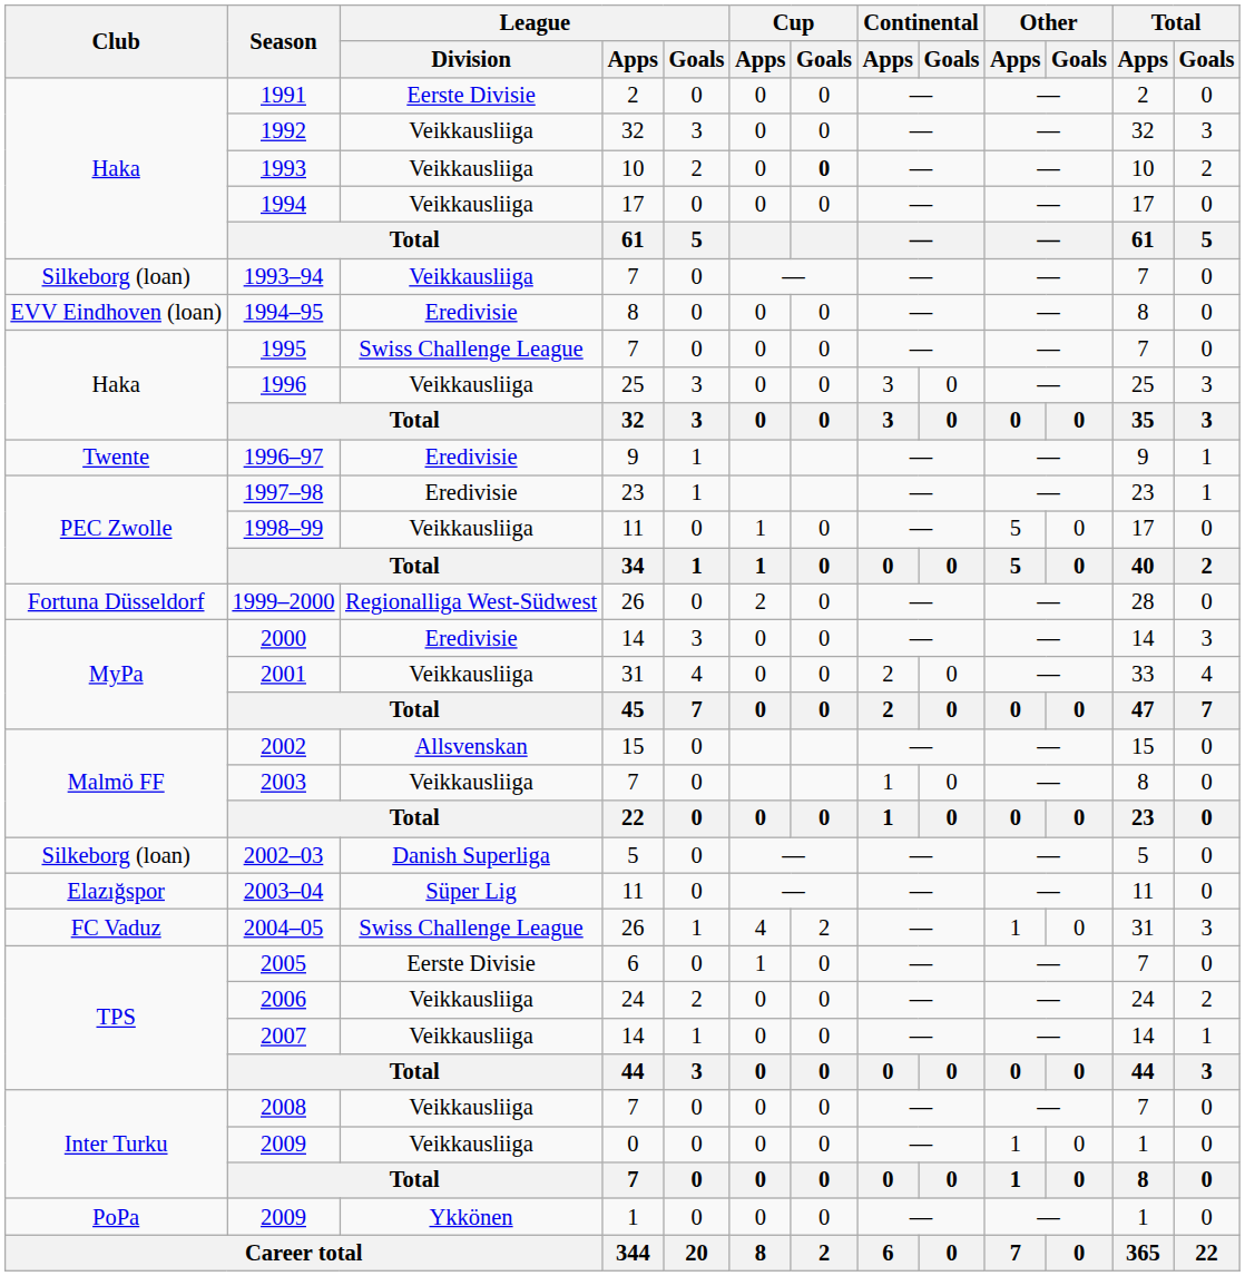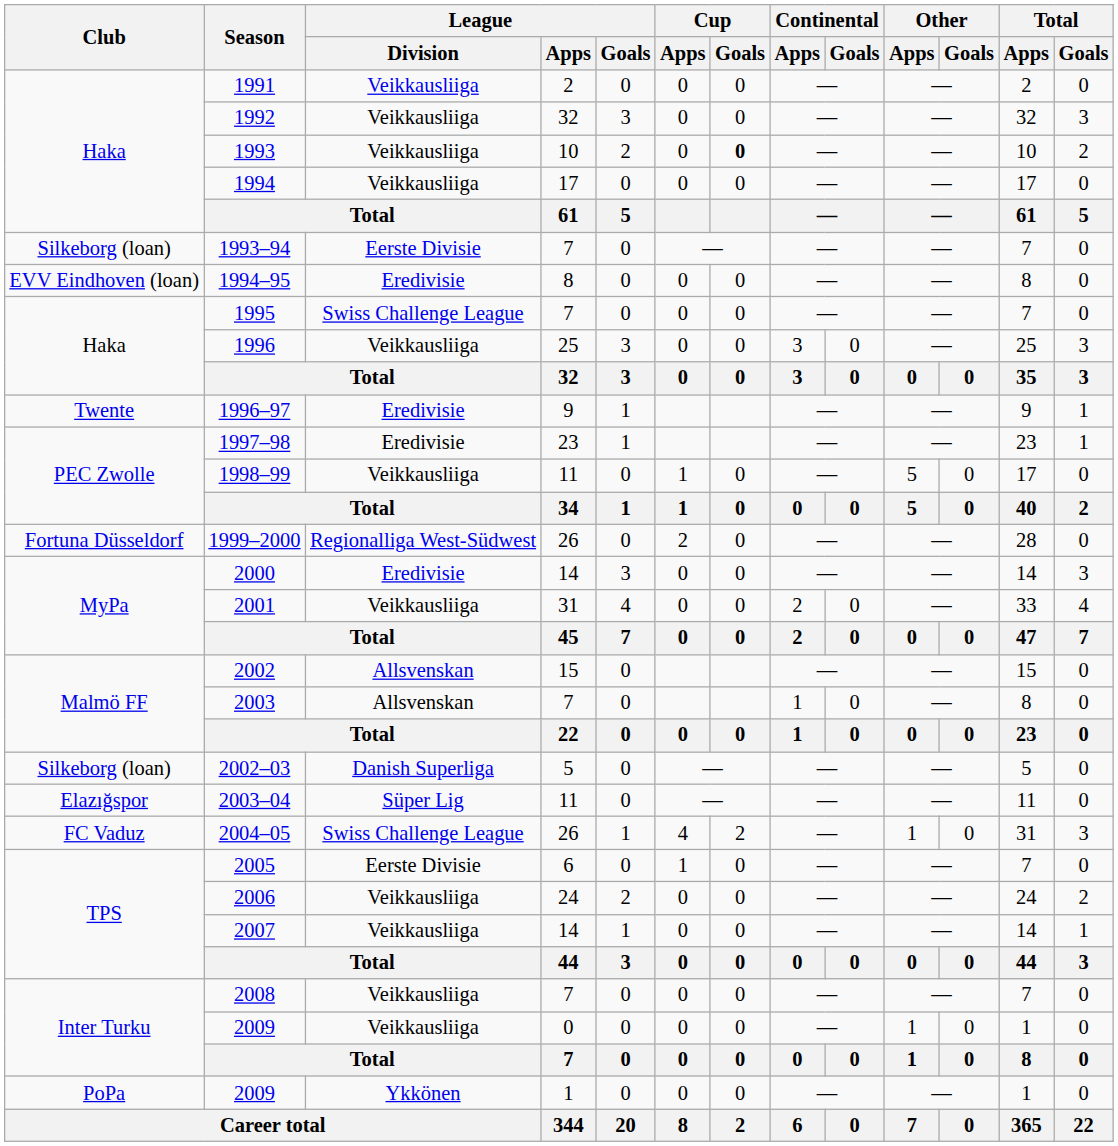 <table class="wikitable" style="text-align:center">
 <tr>
 <th rowspan="2">Club</th>
 <th rowspan="2">Season</th>
 <th colspan="3">League</th>
 <th colspan="2">Cup</th>
 <th colspan="2">Continental</th>
 <th colspan="2">Other</th>
 <th colspan="2">Total</th>
 </tr>
 <tr>
 <th>Division</th>
 <th>Apps</th>
 <th>Goals</th>
 <th>Apps</th>
 <th>Goals</th>
 <th>Apps</th>
 <th>Goals</th>
 <th>Apps</th>
 <th>Goals</th>
 <th>Apps</th>
 <th>Goals</th>
 </tr>
 <tr>
 <td rowspan="5"><a href='#'>Haka</a></td>
 <td><a href='#'>1991</a></td>
-<td><a href='#'>Eerste Divisie</a></td>
+<td><a href='#'>Veikkausliiga</a></td>
 <td>2</td>
 <td>0</td>
 <td>0</td>
 <td>0</td>
 <td colspan="2">—</td>
 <td colspan="2">—</td>
 <td>2</td>
 <td>0</td>
 </tr>
 <tr>
 <td><a href='#'>1992</a></td>
 <td>Veikkausliiga</td>
 <td>32</td>
 <td>3</td>
 <td>0</td>
 <td>0</td>
 <td colspan="2">—</td>
 <td colspan="2">—</td>
 <td>32</td>
 <td>3</td>
 </tr>
 <tr>
 <td><a href='#'>1993</a></td>
 <td>Veikkausliiga</td>
 <td>10</td>
 <td>2</td>
 <td>0</td>
 <td><strong>0</strong></td>
 <td colspan="2">—</td>
 <td colspan="2">—</td>
 <td>10</td>
 <td>2</td>
 </tr>
 <tr>
 <td><a href='#'>1994</a></td>
 <td>Veikkausliiga</td>
 <td>17</td>
 <td>0</td>
 <td>0</td>
 <td>0</td>
 <td colspan="2">—</td>
 <td colspan="2">—</td>
 <td>17</td>
 <td>0</td>
 </tr>
 <tr>
 <th colspan="2">Total</th>
 <th>61</th>
 <th>5</th>
 <th></th>
 <th></th>
 <th colspan="2">—</th>
 <th colspan="2">—</th>
 <th>61</th>
 <th>5</th>
 </tr>
 <tr>
 <td><a href='#'>Silkeborg</a> (loan)</td>
 <td><a href='#'>1993–94</a></td>
-<td><a href='#'>Veikkausliiga</a></td>
+<td><a href='#'>Eerste Divisie</a></td>
 <td>7</td>
 <td>0</td>
 <td colspan="2">—</td>
 <td colspan="2">—</td>
 <td colspan="2">—</td>
 <td>7</td>
 <td>0</td>
 </tr>
 <tr>
 <td><a href='#'>EVV Eindhoven</a> (loan)</td>
 <td><a href='#'>1994–95</a></td>
 <td><a href='#'>Eredivisie</a></td>
 <td>8</td>
 <td>0</td>
 <td>0</td>
 <td>0</td>
 <td colspan="2">—</td>
 <td colspan="2">—</td>
 <td>8</td>
 <td>0</td>
 </tr>
 <tr>
 <td rowspan="3">Haka</td>
 <td><a href='#'>1995</a></td>
 <td><a href='#'>Swiss Challenge League</a></td>
 <td>7</td>
 <td>0</td>
 <td>0</td>
 <td>0</td>
 <td colspan="2">—</td>
 <td colspan="2">—</td>
 <td>7</td>
 <td>0</td>
 </tr>
 <tr>
 <td><a href='#'>1996</a></td>
 <td>Veikkausliiga</td>
 <td>25</td>
 <td>3</td>
 <td>0</td>
 <td>0</td>
 <td>3</td>
 <td>0</td>
 <td colspan="2">—</td>
 <td>25</td>
 <td>3</td>
 </tr>
 <tr>
 <th colspan="2">Total</th>
 <th>32</th>
 <th>3</th>
 <th>0</th>
 <th>0</th>
 <th>3</th>
 <th>0</th>
 <th>0</th>
 <th>0</th>
 <th>35</th>
 <th>3</th>
 </tr>
 <tr>
 <td><a href='#'>Twente</a></td>
 <td><a href='#'>1996–97</a></td>
 <td><a href='#'>Eredivisie</a></td>
 <td>9</td>
 <td>1</td>
 <td></td>
 <td></td>
 <td colspan="2">—</td>
 <td colspan="2">—</td>
 <td>9</td>
 <td>1</td>
 </tr>
 <tr>
 <td rowspan="3"><a href='#'>PEC Zwolle</a></td>
 <td><a href='#'>1997–98</a></td>
 <td>Eredivisie</td>
 <td>23</td>
 <td>1</td>
 <td></td>
 <td></td>
 <td colspan="2">—</td>
 <td colspan="2">—</td>
 <td>23</td>
 <td>1</td>
 </tr>
 <tr>
 <td><a href='#'>1998–99</a></td>
 <td>Veikkausliiga</td>
 <td>11</td>
 <td>0</td>
 <td>1</td>
 <td>0</td>
 <td colspan="2">—</td>
 <td>5</td>
 <td>0</td>
 <td>17</td>
 <td>0</td>
 </tr>
 <tr>
 <th colspan="2">Total</th>
 <th>34</th>
 <th>1</th>
 <th>1</th>
 <th>0</th>
 <th>0</th>
 <th>0</th>
 <th>5</th>
 <th>0</th>
 <th>40</th>
 <th>2</th>
 </tr>
 <tr>
 <td><a href='#'>Fortuna Düsseldorf</a></td>
 <td><a href='#'>1999–2000</a></td>
 <td><a href='#'>Regionalliga West-Südwest</a></td>
 <td>26</td>
 <td>0</td>
 <td>2</td>
 <td>0</td>
 <td colspan="2">—</td>
 <td colspan="2">—</td>
 <td>28</td>
 <td>0</td>
 </tr>
 <tr>
 <td rowspan="3"><a href='#'>MyPa</a></td>
 <td><a href='#'>2000</a></td>
 <td><a href='#'>Eredivisie</a></td>
 <td>14</td>
 <td>3</td>
 <td>0</td>
 <td>0</td>
 <td colspan="2">—</td>
 <td colspan="2">—</td>
 <td>14</td>
 <td>3</td>
 </tr>
 <tr>
 <td><a href='#'>2001</a></td>
 <td>Veikkausliiga</td>
 <td>31</td>
 <td>4</td>
 <td>0</td>
 <td>0</td>
 <td>2</td>
 <td>0</td>
 <td colspan="2">—</td>
 <td>33</td>
 <td>4</td>
 </tr>
 <tr>
 <th colspan="2">Total</th>
 <th>45</th>
 <th>7</th>
 <th>0</th>
 <th>0</th>
 <th>2</th>
 <th>0</th>
 <th>0</th>
 <th>0</th>
 <th>47</th>
 <th>7</th>
 </tr>
 <tr>
 <td rowspan="3"><a href='#'>Malmö FF</a></td>
 <td><a href='#'>2002</a></td>
 <td><a href='#'>Allsvenskan</a></td>
 <td>15</td>
 <td>0</td>
 <td></td>
 <td></td>
 <td colspan="2">—</td>
 <td colspan="2">—</td>
 <td>15</td>
 <td>0</td>
 </tr>
 <tr>
 <td><a href='#'>2003</a></td>
-<td>Veikkausliiga</td>
+<td>Allsvenskan</td>
 <td>7</td>
 <td>0</td>
 <td></td>
 <td></td>
 <td>1</td>
 <td>0</td>
 <td colspan="2">—</td>
 <td>8</td>
 <td>0</td>
 </tr>
 <tr>
 <th colspan="2">Total</th>
 <th>22</th>
 <th>0</th>
 <th>0</th>
 <th>0</th>
 <th>1</th>
 <th>0</th>
 <th>0</th>
 <th>0</th>
 <th>23</th>
 <th>0</th>
 </tr>
 <tr>
 <td><a href='#'>Silkeborg</a> (loan)</td>
 <td><a href='#'>2002–03</a></td>
 <td><a href='#'>Danish Superliga</a></td>
 <td>5</td>
 <td>0</td>
 <td colspan="2">—</td>
 <td colspan="2">—</td>
 <td colspan="2">—</td>
 <td>5</td>
 <td>0</td>
 </tr>
 <tr>
 <td><a href='#'>Elazığspor</a></td>
 <td><a href='#'>2003–04</a></td>
 <td><a href='#'>Süper Lig</a></td>
 <td>11</td>
 <td>0</td>
 <td colspan="2">—</td>
 <td colspan="2">—</td>
 <td colspan="2">—</td>
 <td>11</td>
 <td>0</td>
 </tr>
 <tr>
 <td><a href='#'>FC Vaduz</a></td>
 <td><a href='#'>2004–05</a></td>
 <td><a href='#'>Swiss Challenge League</a></td>
 <td>26</td>
 <td>1</td>
 <td>4</td>
 <td>2</td>
 <td colspan="2">—</td>
 <td>1</td>
 <td>0</td>
 <td>31</td>
 <td>3</td>
 </tr>
 <tr>
 <td rowspan="4"><a href='#'>TPS</a></td>
 <td><a href='#'>2005</a></td>
 <td>Eerste Divisie</td>
 <td>6</td>
 <td>0</td>
 <td>1</td>
 <td>0</td>
 <td colspan="2">—</td>
 <td colspan="2">—</td>
 <td>7</td>
 <td>0</td>
 </tr>
 <tr>
 <td><a href='#'>2006</a></td>
 <td>Veikkausliiga</td>
 <td>24</td>
 <td>2</td>
 <td>0</td>
 <td>0</td>
 <td colspan="2">—</td>
 <td colspan="2">—</td>
 <td>24</td>
 <td>2</td>
 </tr>
 <tr>
 <td><a href='#'>2007</a></td>
 <td>Veikkausliiga</td>
 <td>14</td>
 <td>1</td>
 <td>0</td>
 <td>0</td>
 <td colspan="2">—</td>
 <td colspan="2">—</td>
 <td>14</td>
 <td>1</td>
 </tr>
 <tr>
 <th colspan="2">Total</th>
 <th>44</th>
 <th>3</th>
 <th>0</th>
 <th>0</th>
 <th>0</th>
 <th>0</th>
 <th>0</th>
 <th>0</th>
 <th>44</th>
 <th>3</th>
 </tr>
 <tr>
 <td rowspan="3"><a href='#'>Inter Turku</a></td>
 <td><a href='#'>2008</a></td>
 <td>Veikkausliiga</td>
 <td>7</td>
 <td>0</td>
 <td>0</td>
 <td>0</td>
 <td colspan="2">—</td>
 <td colspan="2">—</td>
 <td>7</td>
 <td>0</td>
 </tr>
 <tr>
 <td><a href='#'>2009</a></td>
 <td>Veikkausliiga</td>
 <td>0</td>
 <td>0</td>
 <td>0</td>
 <td>0</td>
 <td colspan="2">—</td>
 <td>1</td>
 <td>0</td>
 <td>1</td>
 <td>0</td>
 </tr>
 <tr>
 <th colspan="2">Total</th>
 <th>7</th>
 <th>0</th>
 <th>0</th>
 <th>0</th>
 <th>0</th>
 <th>0</th>
 <th>1</th>
 <th>0</th>
 <th>8</th>
 <th>0</th>
 </tr>
 <tr>
 <td><a href='#'>PoPa</a></td>
 <td><a href='#'>2009</a></td>
 <td><a href='#'>Ykkönen</a></td>
 <td>1</td>
 <td>0</td>
 <td>0</td>
 <td>0</td>
 <td colspan="2">—</td>
 <td colspan="2">—</td>
 <td>1</td>
 <td>0</td>
 </tr>
 <tr>
 <th colspan="3">Career total</th>
 <th>344</th>
 <th>20</th>
 <th>8</th>
 <th>2</th>
 <th>6</th>
 <th>0</th>
 <th>7</th>
 <th>0</th>
 <th>365</th>
 <th>22</th>
 </tr>
 </table>
